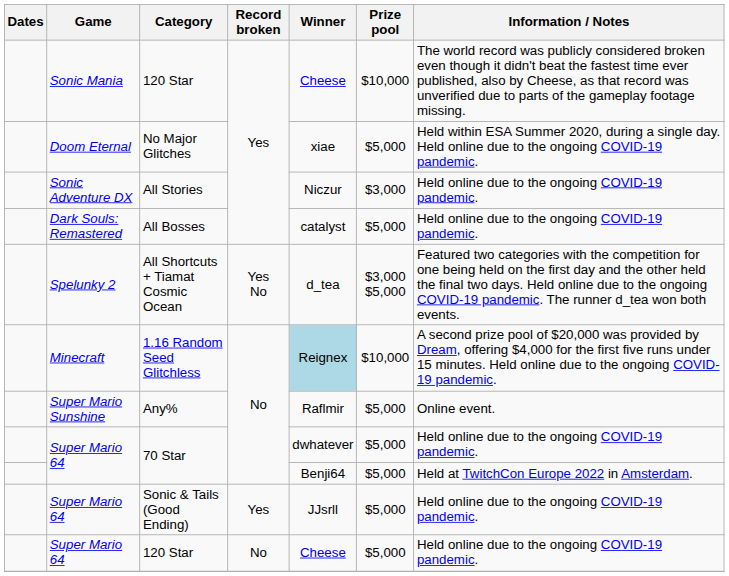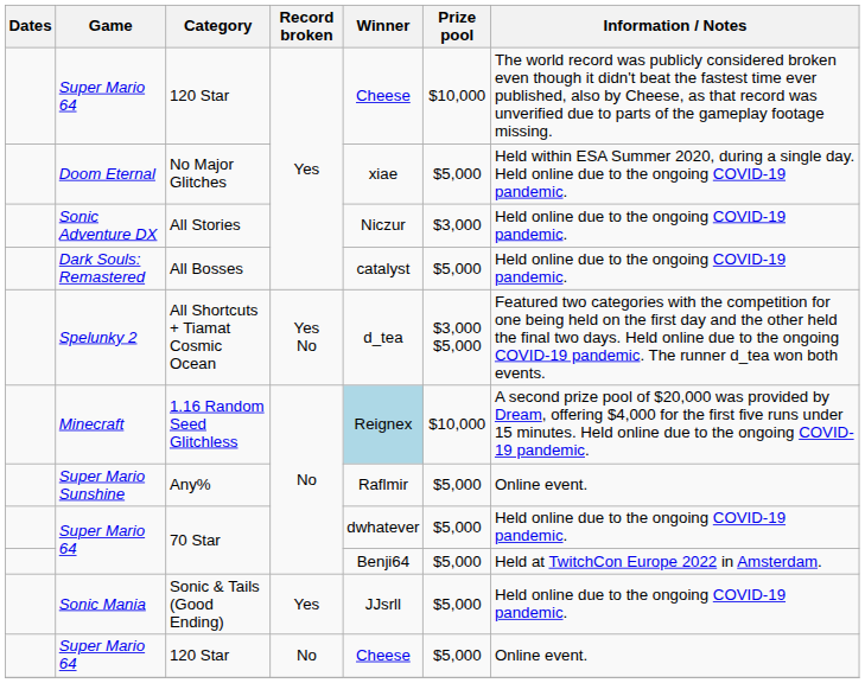 <table class="wikitable">
 <tr>
 <th>Dates</th>
 <th>Game</th>
 <th>Category</th>
 <th>Record broken</th>
 <th>Winner</th>
 <th>Prize pool</th>
 <th>Information / Notes</th>
 </tr>
 <tr>
 <td></td>
-<td><em><a href='#'>Sonic Mania</a></em></td>
+<td><em><a href='#'>Super Mario 64</a></em></td>
 <td>120 Star</td>
 <td rowspan="4" style="text-align:center;">Yes</td>
 <td style="text-align:center;"><a href='#'>Cheese</a></td>
 <td style="text-align:center;">$10,000</td>
 <td>The world record was publicly considered broken even though it didn't beat the fastest time ever published, also by Cheese, as that record was unverified due to parts of the gameplay footage missing.</td>
 </tr>
 <tr>
 <td></td>
 <td><em><a href='#'>Doom Eternal</a></em></td>
 <td>No Major Glitches</td>
 <td style="text-align:center;">xiae</td>
 <td style="text-align:center;">$5,000</td>
 <td>Held within ESA Summer 2020, during a single day. Held online due to the ongoing <a href='#'>COVID-19 pandemic</a>.</td>
 </tr>
 <tr>
 <td></td>
 <td><em><a href='#'>Sonic Adventure DX</a></em></td>
 <td>All Stories</td>
 <td style="text-align:center;">Niczur</td>
 <td style="text-align:center;">$3,000</td>
 <td>Held online due to the ongoing <a href='#'>COVID-19 pandemic</a>.</td>
 </tr>
 <tr>
 <td></td>
 <td><em><a href='#'>Dark Souls: Remastered</a></em></td>
 <td>All Bosses</td>
 <td style="text-align:center;">catalyst</td>
 <td style="text-align:center;">$5,000</td>
 <td>Held online due to the ongoing <a href='#'>COVID-19 pandemic</a>.</td>
 </tr>
 <tr>
 <td></td>
 <td><em><a href='#'>Spelunky 2</a></em></td>
 <td>All Shortcuts + Tiamat<br>Cosmic Ocean</td>
 <td style="text-align:center;">Yes<br>No</td>
 <td style="text-align:center;">d_tea</td>
 <td style="text-align:center;">$3,000<br>$5,000</td>
 <td>Featured two categories with the competition for one being held on the first day and the other held the final two days. Held online due to the ongoing <a href='#'>COVID-19 pandemic</a>. The runner d_tea won both events.</td>
 </tr>
 <tr>
 <td></td>
 <td><em><a href='#'>Minecraft</a></em></td>
 <td><a href='#'>1.16 Random Seed Glitchless</a></td>
 <td rowspan="4" style="text-align:center;">No</td>
 <td style="background: lightblue; text-align:center;">Reignex</td>
 <td style="text-align:center;">$10,000</td>
 <td>A second prize pool of $20,000 was provided by <a href='#'>Dream</a>, offering $4,000 for the first five runs under 15 minutes. Held online due to the ongoing <a href='#'>COVID-19 pandemic</a>.</td>
 </tr>
 <tr>
 <td></td>
 <td><em><a href='#'>Super Mario Sunshine</a></em></td>
 <td>Any%</td>
 <td style="text-align:center;">Raflmir</td>
 <td style="text-align:center;">$5,000</td>
 <td>Online event.</td>
 </tr>
 <tr>
 <td></td>
 <td rowspan="2"><em><a href='#'>Super Mario 64</a></em></td>
 <td rowspan="2">70 Star</td>
 <td style="text-align:center;">dwhatever</td>
 <td style="text-align:center;">$5,000</td>
 <td>Held online due to the ongoing <a href='#'>COVID-19 pandemic</a>.</td>
 </tr>
 <tr>
 <td></td>
 <td style="text-align:center;">Benji64</td>
 <td style="text-align:center;">$5,000</td>
 <td>Held at <a href='#'>TwitchCon Europe 2022</a> in <a href='#'>Amsterdam</a>.</td>
 </tr>
 <tr>
 <td></td>
-<td><em><a href='#'>Super Mario 64</a></em></td>
+<td><em><a href='#'>Sonic Mania</a></em></td>
 <td>Sonic & Tails (Good Ending)</td>
 <td style="text-align:center;">Yes</td>
 <td style="text-align:center;">JJsrll</td>
 <td style="text-align:center;">$5,000</td>
 <td>Held online due to the ongoing <a href='#'>COVID-19 pandemic</a>.</td>
 </tr>
 <tr>
 <td></td>
 <td><em><a href='#'>Super Mario 64</a></em></td>
 <td>120 Star</td>
 <td style="text-align:center;">No</td>
 <td style="text-align:center;"><a href='#'>Cheese</a></td>
 <td style="text-align:center;">$5,000</td>
-<td>Held online due to the ongoing <a href='#'>COVID-19 pandemic</a>.</td>
+<td>Online event.</td>
 </tr>
 <tr>
 </tr>
 </table>
